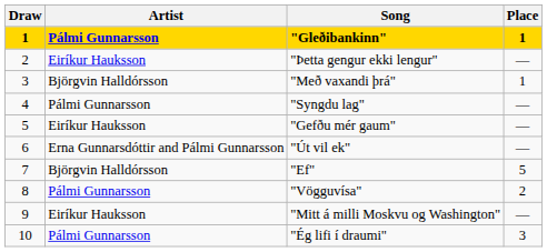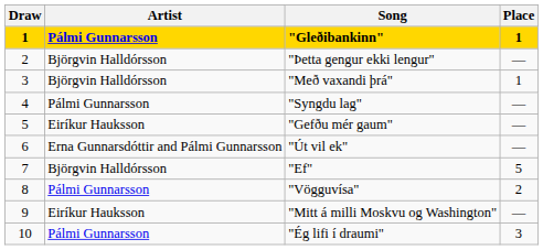 <table class="sortable wikitable" style="margin: 1em auto 1em auto; text-align:center">
 <tr>
 <th>Draw</th>
 <th>Artist</th>
 <th>Song</th>
 <th>Place</th>
 </tr>
 <tr style="font-weight:bold; background:gold;">
 <td>1</td>
 <td align="left"><a href='#'>Pálmi Gunnarsson</a></td>
 <td align="left">"Gleðibankinn"</td>
 <td>1</td>
 </tr>
 <tr>
 <td>2</td>
-<td align="left"><a href='#'>Eiríkur Hauksson</a></td>
+<td align="left">Björgvin Halldórsson</td>
 <td align="left">"Þetta gengur ekki lengur"</td>
 <td>—</td>
 </tr>
 <tr>
 <td>3</td>
 <td align="left">Björgvin Halldórsson</td>
 <td align="left">"Með vaxandi þrá"</td>
 <td>1</td>
 </tr>
 <tr>
 <td>4</td>
 <td align="left">Pálmi Gunnarsson</td>
 <td align="left">"Syngdu lag"</td>
 <td>—</td>
 </tr>
 <tr>
 <td>5</td>
 <td align="left">Eiríkur Hauksson</td>
 <td align="left">"Gefðu mér gaum"</td>
 <td>—</td>
 </tr>
 <tr>
 <td>6</td>
 <td align="left">Erna Gunnarsdóttir and Pálmi Gunnarsson</td>
 <td align="left">"Út vil ek"</td>
 <td>—</td>
 </tr>
 <tr>
 <td>7</td>
 <td align="left">Björgvin Halldórsson</td>
 <td align="left">"Ef"</td>
 <td>5</td>
 </tr>
 <tr>
 <td>8</td>
 <td align="left"><a href='#'>Pálmi Gunnarsson</a></td>
 <td align="left">"Vögguvísa"</td>
 <td>2</td>
 </tr>
 <tr>
 <td>9</td>
 <td align="left">Eiríkur Hauksson</td>
 <td align="left">"Mitt á milli Moskvu og Washington"</td>
 <td>—</td>
 </tr>
 <tr>
 <td>10</td>
 <td align="left"><a href='#'>Pálmi Gunnarsson</a></td>
 <td align="left">"Ég lifi í draumi"</td>
 <td>3</td>
 </tr>
 </table>
